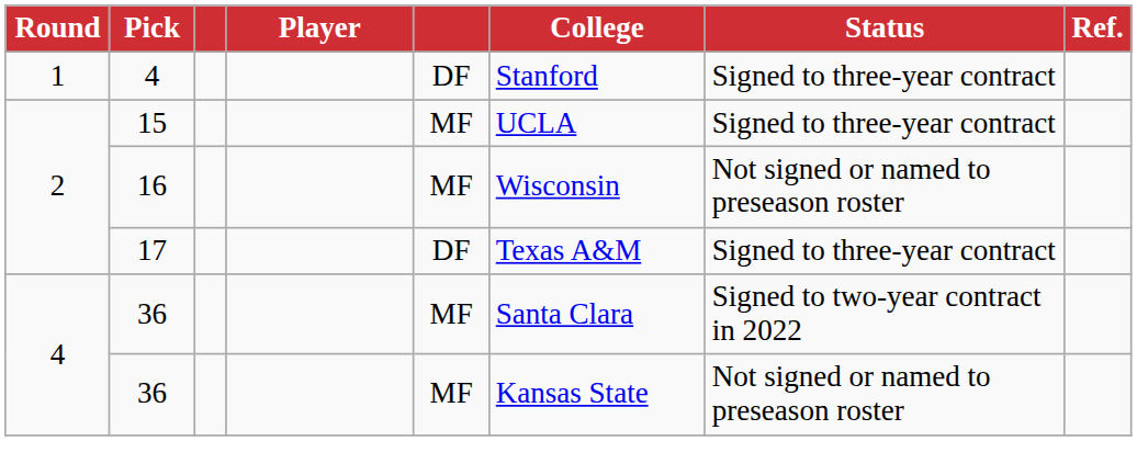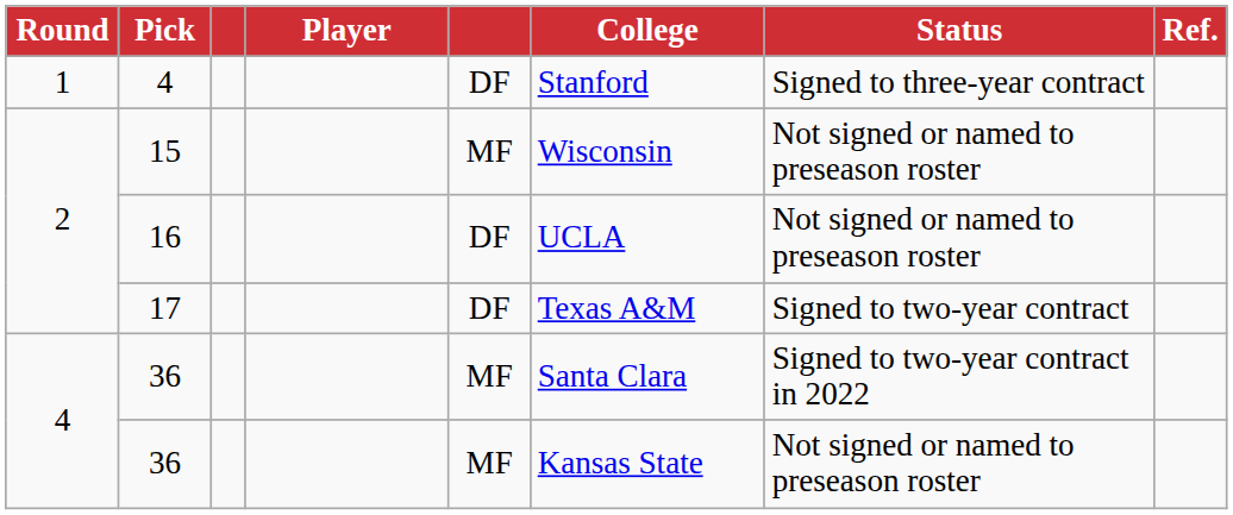 <table class="wikitable sortable" style="text-align:left;">
 <tr>
 <th style="background:#d02e35; color:#fff; width:55px;">Round</th>
 <th style="background:#d02e35; color:#fff; width:55px;">Pick</th>
 <th style="background:#d02e35; color:#fff; width:30px;"></th>
 <th style="background:#d02e35; color:#fff; width:200px;">Player</th>
 <th style="background:#d02e35; color:#fff; width:55px;"></th>
 <th style="background:#d02e35; color:#fff; width:200px;">College</th>
 <th style="background:#d02e35; color:#fff; width:450px;">Status</th>
 <th style="background:#d02e35; color:#fff; width:30px;">Ref.</th>
 </tr>
 <tr>
 <td align="center">1</td>
 <td align="center">4</td>
 <td></td>
 <td></td>
 <td align="center">DF</td>
 <td><a href='#'>Stanford</a></td>
 <td>Signed to three-year contract</td>
 <td></td>
 </tr>
 <tr>
 <td rowspan="3" align="center">2</td>
 <td align="center">15</td>
 <td></td>
 <td></td>
 <td align="center">MF</td>
-<td><a href='#'>UCLA</a></td>
-<td>Signed to three-year contract</td>
+<td><a href='#'>Wisconsin</a></td>
+<td>Not signed or named to preseason roster</td>
 <td></td>
 </tr>
 <tr>
 <td align="center">16</td>
 <td></td>
 <td></td>
-<td align="center">MF</td>
-<td><a href='#'>Wisconsin</a></td>
+<td align="center">DF</td>
+<td><a href='#'>UCLA</a></td>
 <td>Not signed or named to preseason roster</td>
 <td></td>
 </tr>
 <tr>
 <td align="center">17</td>
 <td></td>
 <td></td>
 <td align="center">DF</td>
 <td><a href='#'>Texas A&M</a></td>
-<td>Signed to three-year contract</td>
+<td>Signed to two-year contract</td>
 <td></td>
 </tr>
 <tr>
 <td rowspan="2" align="center">4</td>
 <td align="center">36</td>
 <td></td>
 <td></td>
 <td align="center">MF</td>
 <td><a href='#'>Santa Clara</a></td>
 <td>Signed to two-year contract in 2022</td>
 <td></td>
 </tr>
 <tr>
 <td align="center">36</td>
 <td></td>
 <td></td>
 <td align="center">MF</td>
 <td><a href='#'>Kansas State</a></td>
 <td>Not signed or named to preseason roster</td>
 <td></td>
 </tr>
 </table>
